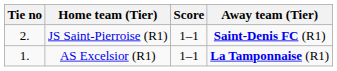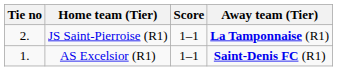 <table class="wikitable" style="text-align: center">
 <tr>
 <th>Tie no</th>
 <th>Home team (Tier)</th>
 <th>Score</th>
 <th>Away team (Tier)</th>
 </tr>
 <tr>
 <td>2.</td>
 <td> <a href='#'>JS Saint-Pierroise</a> (R1)</td>
 <td>1–1 </td>
-<td><strong><a href='#'>Saint-Denis FC</a></strong> (R1) </td>
+<td><strong><a href='#'>La Tamponnaise</a></strong> (R1) </td>
 </tr>
 <tr>
 <td>1.</td>
 <td> <a href='#'>AS Excelsior</a> (R1)</td>
 <td>1–1 </td>
-<td><strong><a href='#'>La Tamponnaise</a></strong> (R1) </td>
+<td><strong><a href='#'>Saint-Denis FC</a></strong> (R1) </td>
 </tr>
 </table>
